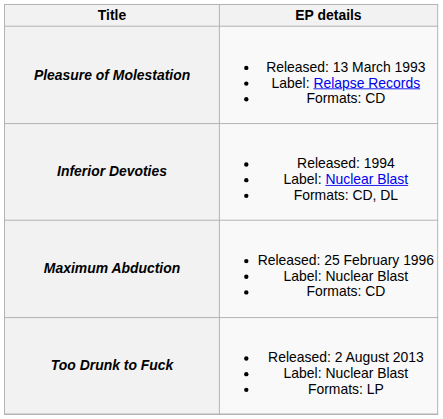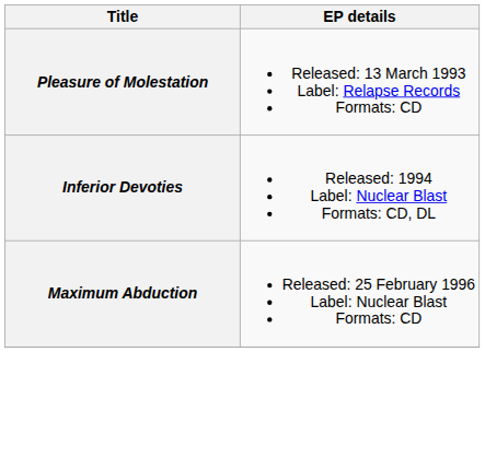 <table class="wikitable plainrowheaders" style="text-align:center;">
 <tr>
 <th scope="col" style="width:15em;">Title</th>
 <th scope="col">EP details</th>
 </tr>
 <tr>
 <th scope="row"><em>Pleasure of Molestation</em></th>
 <td><br><ul><li>Released: 13 March 1993</li><li>Label: <a href='#'>Relapse Records</a></li><li>Formats: CD</li></ul></td>
 </tr>
 <tr>
 <th scope="row"><em>Inferior Devoties</em></th>
 <td><br><ul><li>Released: 1994</li><li>Label: <a href='#'>Nuclear Blast</a></li><li>Formats: CD, DL</li></ul></td>
 </tr>
 <tr>
 <th scope="row"><em>Maximum Abduction</em></th>
 <td><br><ul><li>Released: 25 February 1996</li><li>Label: Nuclear Blast</li><li>Formats: CD</li></ul></td>
 </tr>
 <tr>
-<th scope="row"><em>Too Drunk to Fuck</em></th>
-<td><br><ul><li>Released: 2 August 2013</li><li>Label: Nuclear Blast</li><li>Formats: LP</li></ul></td>
-</tr>
-<tr>
 </tr>
 </table>
